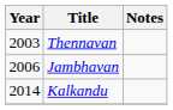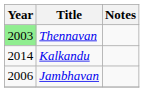 <table class="wikitable">
 <tr>
 <th>Year</th>
 <th>Title</th>
 <th>Notes</th>
 </tr>
 <tr>
-<td>2003</td>
+<td style="background: lightgreen;">2003</td>
 <td><em><a href='#'>Thennavan</a></em></td>
+<td></td>
+</tr>
+<tr>
+<td>2014</td>
+<td><em><a href='#'>Kalkandu</a></em></td>
 <td></td>
 </tr>
 <tr>
 <td>2006</td>
 <td><em><a href='#'>Jambhavan</a></em></td>
 <td></td>
 </tr>
 <tr>
-<td>2014</td>
-<td><em><a href='#'>Kalkandu</a></em></td>
-<td></td>
-</tr>
-<tr>
 </tr>
 </table>
